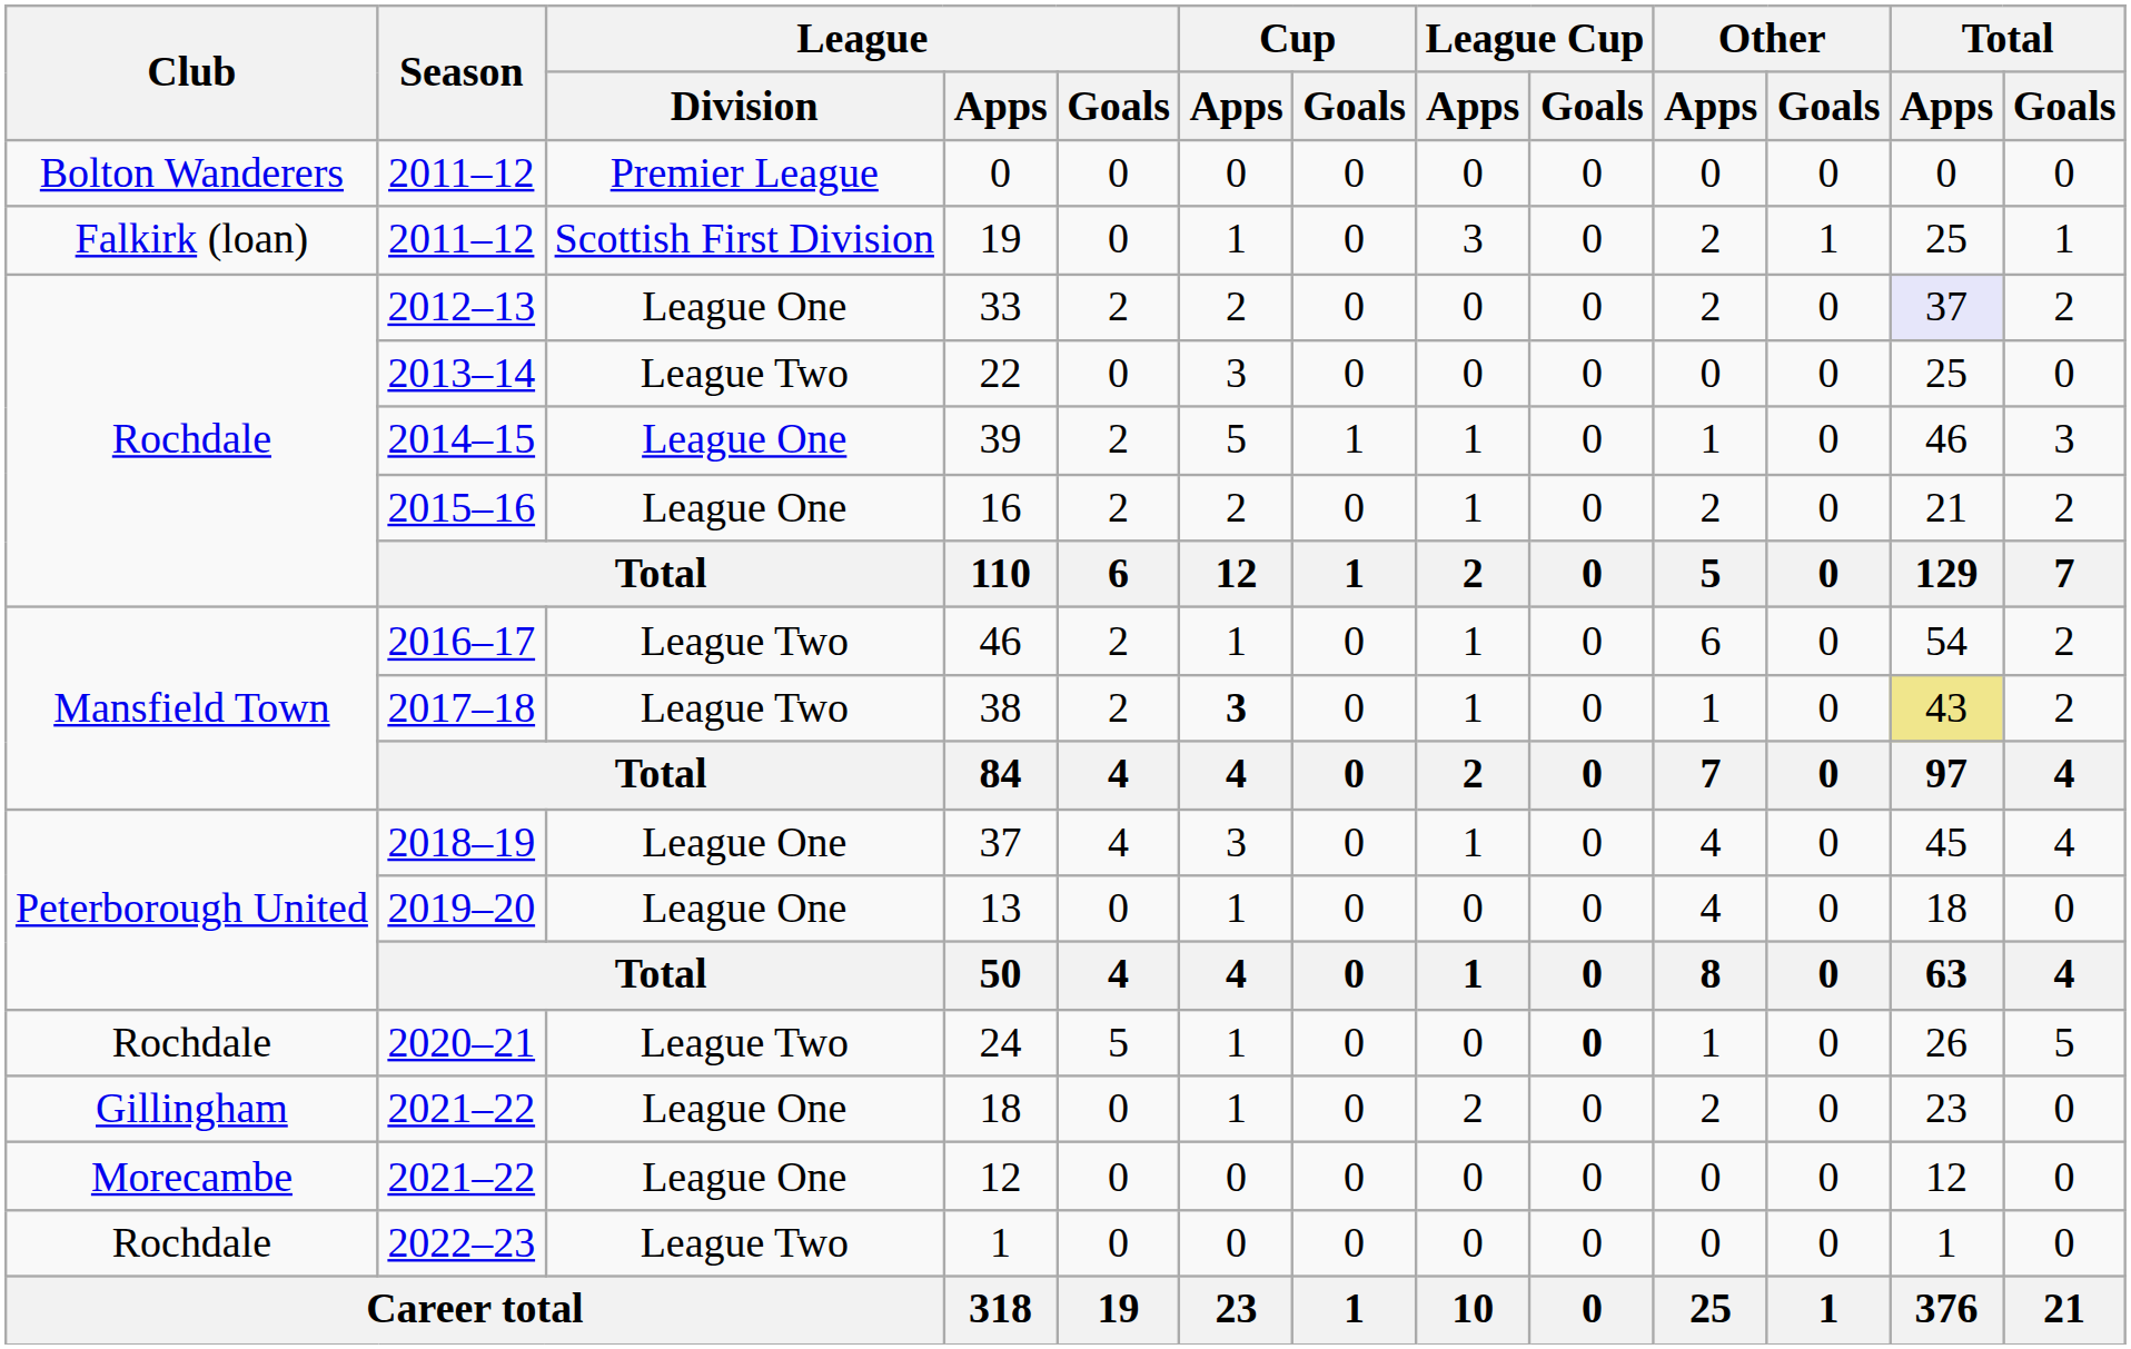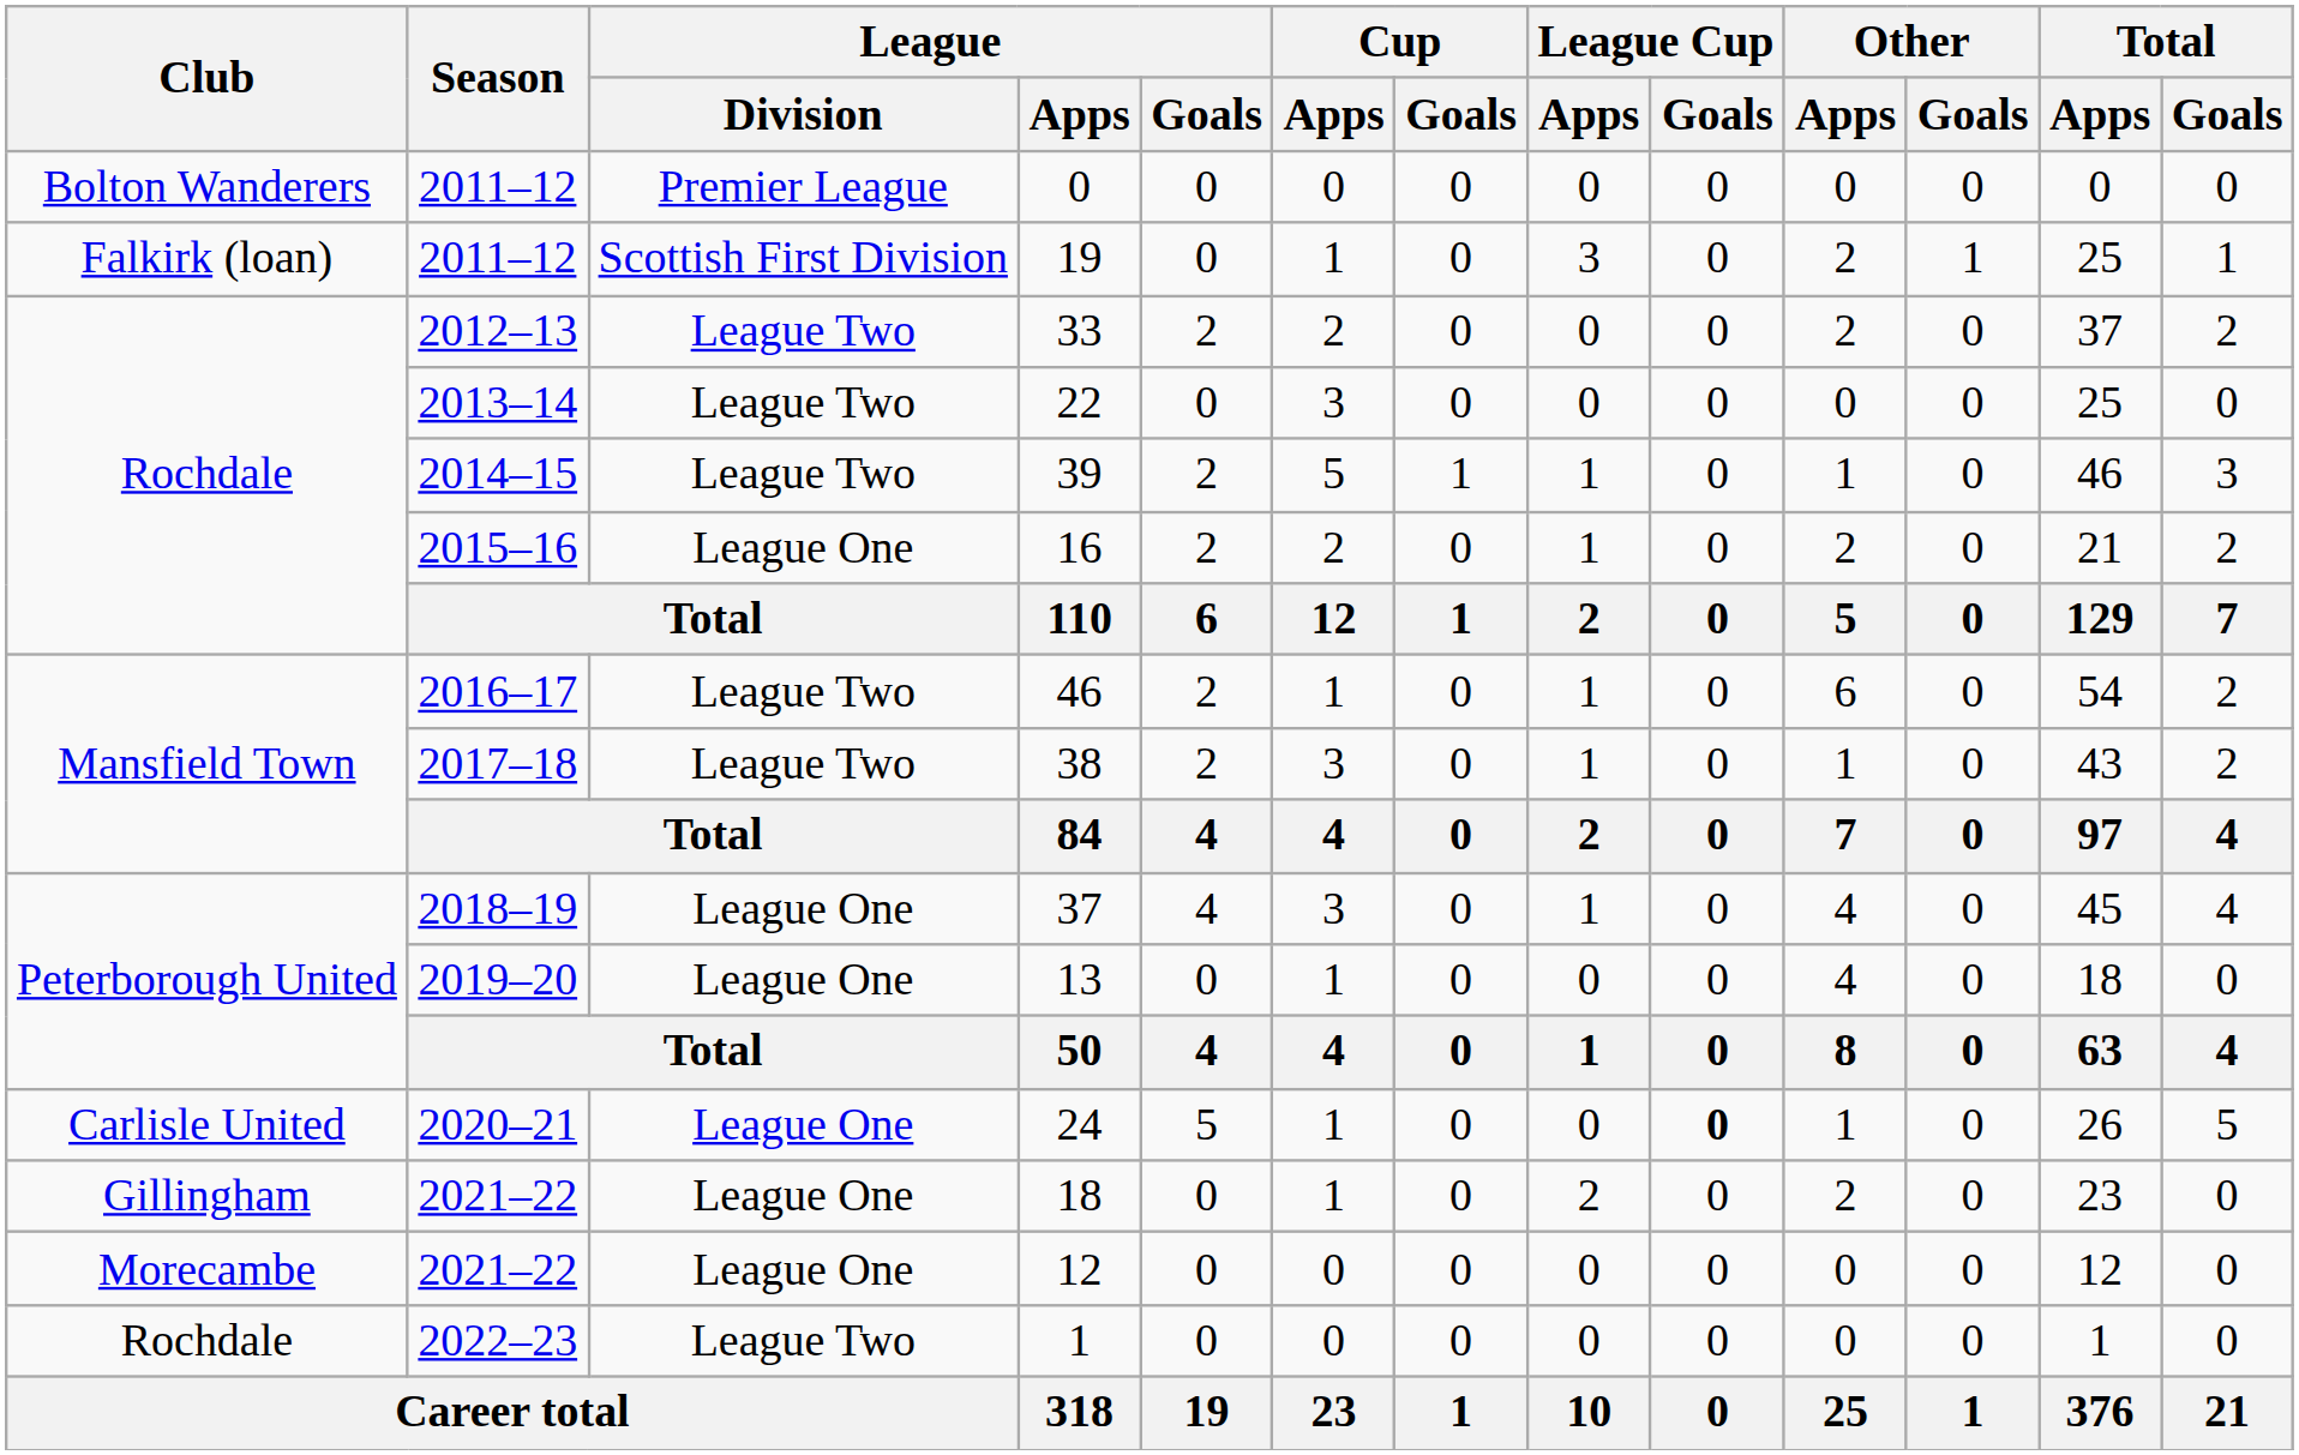 <table class="wikitable" style="text-align: center">
 <tr>
 <th rowspan="2">Club</th>
 <th rowspan="2">Season</th>
 <th colspan="3">League</th>
 <th colspan="2">Cup</th>
 <th colspan="2">League Cup</th>
 <th colspan="2">Other</th>
 <th colspan="2">Total</th>
 </tr>
 <tr>
 <th>Division</th>
 <th>Apps</th>
 <th>Goals</th>
 <th>Apps</th>
 <th>Goals</th>
 <th>Apps</th>
 <th>Goals</th>
 <th>Apps</th>
 <th>Goals</th>
 <th>Apps</th>
 <th>Goals</th>
 </tr>
 <tr>
 <td><a href='#'>Bolton Wanderers</a></td>
 <td><a href='#'>2011–12</a></td>
 <td><a href='#'>Premier League</a></td>
 <td>0</td>
 <td>0</td>
 <td>0</td>
 <td>0</td>
 <td>0</td>
 <td>0</td>
 <td>0</td>
 <td>0</td>
 <td>0</td>
 <td>0</td>
 </tr>
 <tr>
 <td><a href='#'>Falkirk</a> (loan)</td>
 <td><a href='#'>2011–12</a></td>
 <td><a href='#'>Scottish First Division</a></td>
 <td>19</td>
 <td>0</td>
 <td>1</td>
 <td>0</td>
 <td>3</td>
 <td>0</td>
 <td>2</td>
 <td>1</td>
 <td>25</td>
 <td>1</td>
 </tr>
 <tr>
 <td rowspan=5><a href='#'>Rochdale</a></td>
 <td><a href='#'>2012–13</a></td>
-<td>League One</td>
+<td><a href='#'>League Two</a></td>
 <td>33</td>
 <td>2</td>
 <td>2</td>
 <td>0</td>
 <td>0</td>
 <td>0</td>
 <td>2</td>
 <td>0</td>
-<td style="background: lavender;">37</td>
+<td>37</td>
 <td>2</td>
 </tr>
 <tr>
 <td><a href='#'>2013–14</a></td>
 <td>League Two</td>
 <td>22</td>
 <td>0</td>
 <td>3</td>
 <td>0</td>
 <td>0</td>
 <td>0</td>
 <td>0</td>
 <td>0</td>
 <td>25</td>
 <td>0</td>
 </tr>
 <tr>
 <td><a href='#'>2014–15</a></td>
-<td><a href='#'>League One</a></td>
+<td>League Two</td>
 <td>39</td>
 <td>2</td>
 <td>5</td>
 <td>1</td>
 <td>1</td>
 <td>0</td>
 <td>1</td>
 <td>0</td>
 <td>46</td>
 <td>3</td>
 </tr>
 <tr>
 <td><a href='#'>2015–16</a></td>
 <td>League One</td>
 <td>16</td>
 <td>2</td>
 <td>2</td>
 <td>0</td>
 <td>1</td>
 <td>0</td>
 <td>2</td>
 <td>0</td>
 <td>21</td>
 <td>2</td>
 </tr>
 <tr>
 <th colspan=2>Total</th>
 <th>110</th>
 <th>6</th>
 <th>12</th>
 <th>1</th>
 <th>2</th>
 <th>0</th>
 <th>5</th>
 <th>0</th>
 <th>129</th>
 <th>7</th>
 </tr>
 <tr>
 <td rowspan="3"><a href='#'>Mansfield Town</a></td>
 <td><a href='#'>2016–17</a></td>
 <td>League Two</td>
 <td>46</td>
 <td>2</td>
 <td>1</td>
 <td>0</td>
 <td>1</td>
 <td>0</td>
 <td>6</td>
 <td>0</td>
 <td>54</td>
 <td>2</td>
 </tr>
 <tr>
 <td><a href='#'>2017–18</a></td>
 <td>League Two</td>
 <td>38</td>
 <td>2</td>
-<td><strong>3</strong></td>
+<td>3</td>
 <td>0</td>
 <td>1</td>
 <td>0</td>
 <td>1</td>
 <td>0</td>
-<td style="background: khaki;">43</td>
+<td>43</td>
 <td>2</td>
 </tr>
 <tr>
 <th colspan="2">Total</th>
 <th>84</th>
 <th>4</th>
 <th>4</th>
 <th>0</th>
 <th>2</th>
 <th>0</th>
 <th>7</th>
 <th>0</th>
 <th>97</th>
 <th>4</th>
 </tr>
 <tr>
 <td rowspan="3"><a href='#'>Peterborough United</a></td>
 <td><a href='#'>2018–19</a></td>
 <td>League One</td>
 <td>37</td>
 <td>4</td>
 <td>3</td>
 <td>0</td>
 <td>1</td>
 <td>0</td>
 <td>4</td>
 <td>0</td>
 <td>45</td>
 <td>4</td>
 </tr>
 <tr>
 <td><a href='#'>2019–20</a></td>
 <td>League One</td>
 <td>13</td>
 <td>0</td>
 <td>1</td>
 <td>0</td>
 <td>0</td>
 <td>0</td>
 <td>4</td>
 <td>0</td>
 <td>18</td>
 <td>0</td>
 </tr>
 <tr>
 <th colspan="2">Total</th>
 <th>50</th>
 <th>4</th>
 <th>4</th>
 <th>0</th>
 <th>1</th>
 <th>0</th>
 <th>8</th>
 <th>0</th>
 <th>63</th>
 <th>4</th>
 </tr>
 <tr>
-<td>Rochdale</td>
+<td><a href='#'>Carlisle United</a></td>
 <td><a href='#'>2020–21</a></td>
-<td>League Two</td>
+<td><a href='#'>League One</a></td>
 <td>24</td>
 <td>5</td>
 <td>1</td>
 <td>0</td>
 <td>0</td>
 <td><strong>0</strong></td>
 <td>1</td>
 <td>0</td>
 <td>26</td>
 <td>5</td>
 </tr>
 <tr>
 <td><a href='#'>Gillingham</a></td>
 <td><a href='#'>2021–22</a></td>
 <td>League One</td>
 <td>18</td>
 <td>0</td>
 <td>1</td>
 <td>0</td>
 <td>2</td>
 <td>0</td>
 <td>2</td>
 <td>0</td>
 <td>23</td>
 <td>0</td>
 </tr>
 <tr>
 <td><a href='#'>Morecambe</a></td>
 <td><a href='#'>2021–22</a></td>
 <td>League One</td>
 <td>12</td>
 <td>0</td>
 <td>0</td>
 <td>0</td>
 <td>0</td>
 <td>0</td>
 <td>0</td>
 <td>0</td>
 <td>12</td>
 <td>0</td>
 </tr>
 <tr>
 <td>Rochdale</td>
 <td><a href='#'>2022–23</a></td>
 <td>League Two</td>
 <td>1</td>
 <td>0</td>
 <td>0</td>
 <td>0</td>
 <td>0</td>
 <td>0</td>
 <td>0</td>
 <td>0</td>
 <td>1</td>
 <td>0</td>
 </tr>
 <tr>
 <th colspan=3>Career total</th>
 <th>318</th>
 <th>19</th>
 <th>23</th>
 <th>1</th>
 <th>10</th>
 <th>0</th>
 <th>25</th>
 <th>1</th>
 <th>376</th>
 <th>21</th>
 </tr>
 </table>
